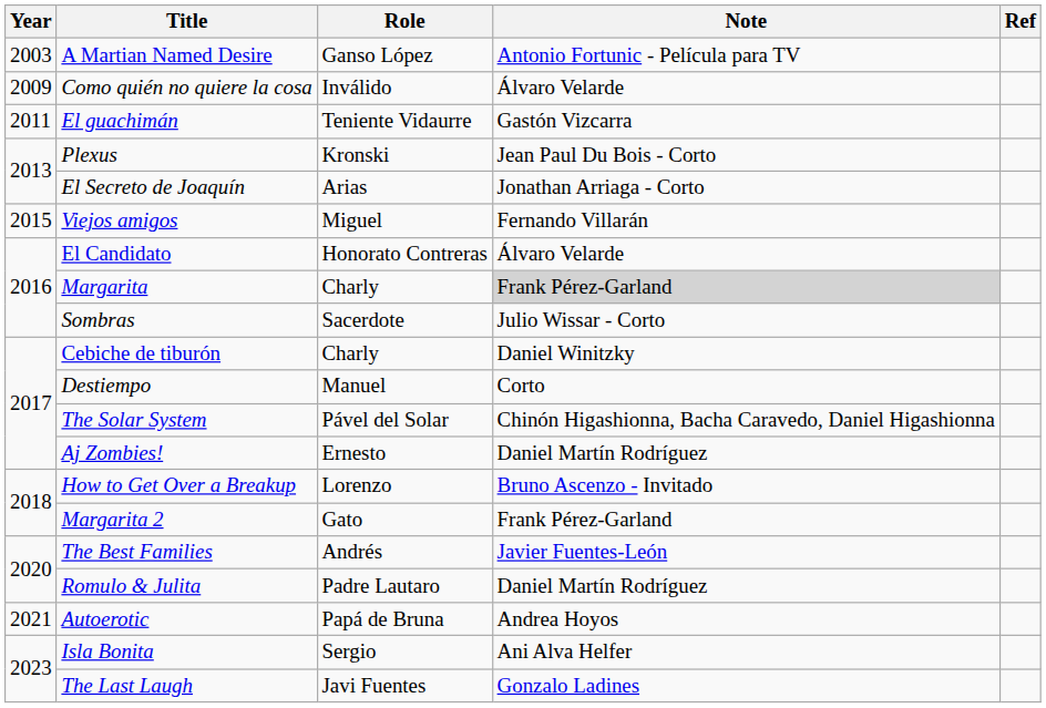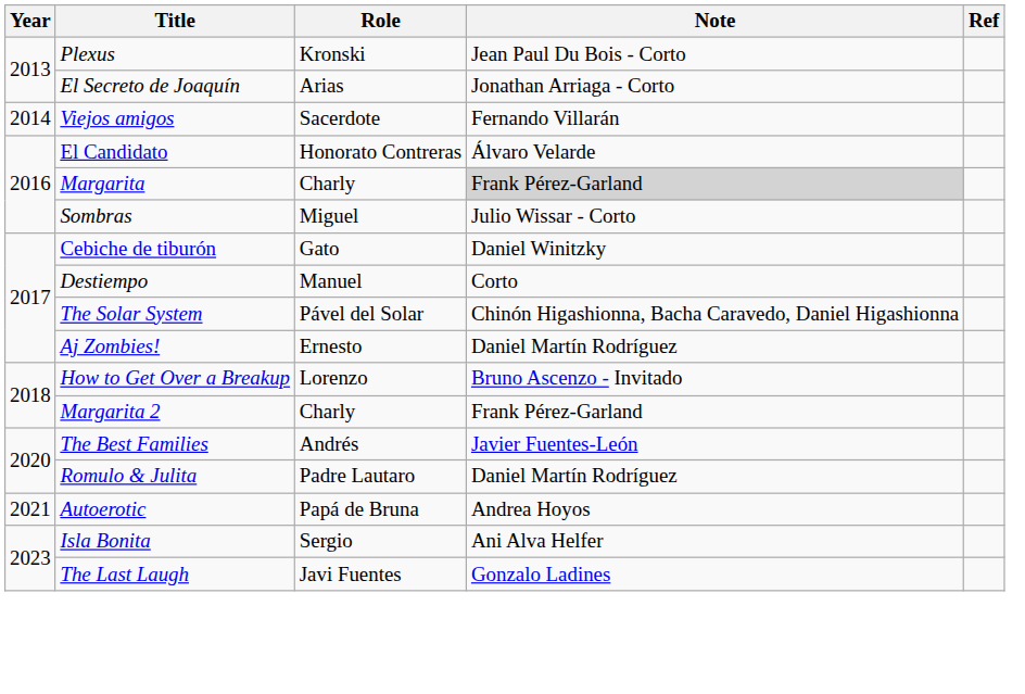 <table class="wikitable">
 <tr>
 <th>Year</th>
 <th>Title</th>
 <th>Role</th>
 <th>Note</th>
 <th>Ref</th>
-</tr>
-<tr>
-<td>2003</td>
-<td><a href='#'>A Martian Named Desire</a></td>
-<td>Ganso López</td>
-<td><a href='#'>Antonio Fortunic</a> - Película para TV</td>
-<td></td>
-</tr>
-<tr>
-<td>2009</td>
-<td><em>Como quién no quiere la cosa</em></td>
-<td>Inválido</td>
-<td>Álvaro Velarde</td>
-<td></td>
-</tr>
-<tr>
-<td>2011</td>
-<td><em><a href='#'>El guachimán</a></em></td>
-<td>Teniente Vidaurre</td>
-<td>Gastón Vizcarra</td>
-<td></td>
 </tr>
 <tr>
 <td rowspan="2">2013</td>
 <td><em>Plexus</em></td>
 <td>Kronski</td>
 <td>Jean Paul Du Bois - Corto</td>
 <td></td>
 </tr>
 <tr>
 <td><em>El Secreto de Joaquín</em></td>
 <td>Arias</td>
 <td>Jonathan Arriaga - Corto</td>
 <td></td>
 </tr>
 <tr>
-<td>2015</td>
+<td>2014</td>
 <td><em><a href='#'>Viejos amigos</a></em></td>
-<td>Miguel</td>
+<td>Sacerdote</td>
 <td>Fernando Villarán</td>
 <td></td>
 </tr>
 <tr>
 <td rowspan="3">2016</td>
 <td><a href='#'>El Candidato</a></td>
 <td>Honorato Contreras</td>
 <td>Álvaro Velarde</td>
 <td></td>
 </tr>
 <tr>
 <td><em><a href='#'>Margarita</a></em></td>
 <td>Charly</td>
 <td style="background: lightgrey;">Frank Pérez-Garland</td>
 <td></td>
 </tr>
 <tr>
 <td><em>Sombras</em></td>
-<td>Sacerdote</td>
+<td>Miguel</td>
 <td>Julio Wissar - Corto</td>
 <td></td>
 </tr>
 <tr>
 <td rowspan="4">2017</td>
 <td><a href='#'>Cebiche de tiburón</a></td>
-<td>Charly</td>
+<td>Gato</td>
 <td>Daniel Winitzky</td>
 <td></td>
 </tr>
 <tr>
 <td><em>Destiempo</em></td>
 <td>Manuel</td>
 <td>Corto</td>
 <td></td>
 </tr>
 <tr>
 <td><em><a href='#'>The Solar System</a></em></td>
 <td>Pável del Solar</td>
 <td>Chinón Higashionna, Bacha Caravedo, Daniel Higashionna</td>
 <td></td>
 </tr>
 <tr>
 <td><em><a href='#'>Aj Zombies!</a></em></td>
 <td>Ernesto</td>
 <td>Daniel Martín Rodríguez</td>
 <td></td>
 </tr>
 <tr>
 <td rowspan="2">2018</td>
 <td><em><a href='#'>How to Get Over a Breakup</a></em></td>
 <td>Lorenzo</td>
 <td><a href='#'>Bruno Ascenzo -</a> Invitado</td>
 <td></td>
 </tr>
 <tr>
 <td><em><a href='#'>Margarita 2</a></em></td>
-<td>Gato</td>
+<td>Charly</td>
 <td>Frank Pérez-Garland</td>
 <td></td>
 </tr>
 <tr>
 <td rowspan="2">2020</td>
 <td><em><a href='#'>The Best Families</a></em></td>
 <td>Andrés</td>
 <td><a href='#'>Javier Fuentes-León</a></td>
 <td></td>
 </tr>
 <tr>
 <td><em><a href='#'>Romulo & Julita</a></em></td>
 <td>Padre Lautaro</td>
 <td>Daniel Martín Rodríguez</td>
 <td></td>
 </tr>
 <tr>
 <td>2021</td>
 <td><em><a href='#'>Autoerotic</a></em></td>
 <td>Papá de Bruna</td>
 <td>Andrea Hoyos</td>
 <td></td>
 </tr>
 <tr>
 <td rowspan="2">2023</td>
 <td><em><a href='#'>Isla Bonita</a></em></td>
 <td>Sergio</td>
 <td>Ani Alva Helfer</td>
 <td></td>
 </tr>
 <tr>
 <td><em><a href='#'>The Last Laugh</a></em></td>
 <td>Javi Fuentes</td>
 <td><a href='#'>Gonzalo Ladines</a></td>
 <td></td>
 </tr>
 </table>
